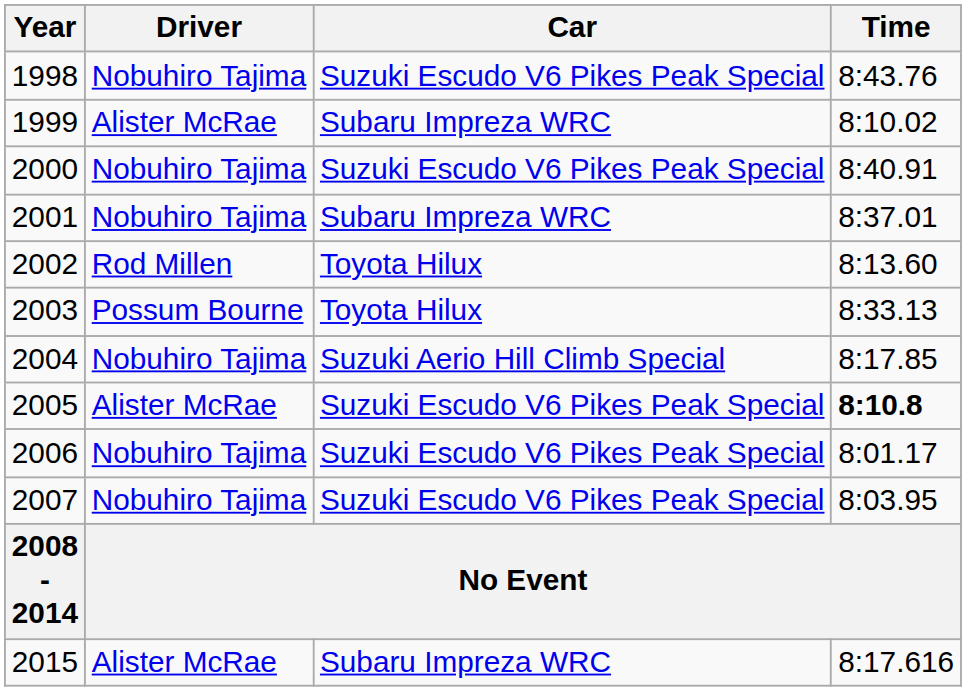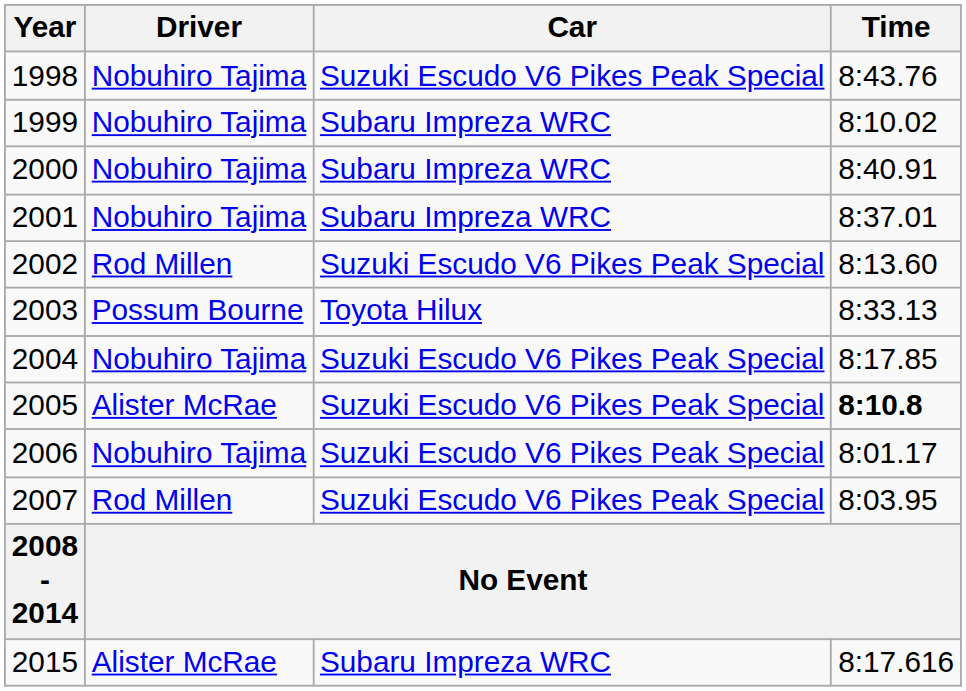 <table class="wikitable">
 <tr>
 <th>Year</th>
 <th>Driver</th>
 <th>Car</th>
 <th>Time</th>
 </tr>
 <tr>
 <td>1998</td>
 <td> <a href='#'>Nobuhiro Tajima</a></td>
 <td><a href='#'>Suzuki Escudo V6 Pikes Peak Special</a></td>
 <td>8:43.76</td>
 </tr>
 <tr>
 <td>1999</td>
-<td> <a href='#'>Alister McRae</a></td>
+<td> <a href='#'>Nobuhiro Tajima</a></td>
 <td><a href='#'>Subaru Impreza WRC</a></td>
 <td>8:10.02</td>
 </tr>
 <tr>
 <td>2000</td>
 <td> <a href='#'>Nobuhiro Tajima</a></td>
-<td><a href='#'>Suzuki Escudo V6 Pikes Peak Special</a></td>
+<td><a href='#'>Subaru Impreza WRC</a></td>
 <td>8:40.91</td>
 </tr>
 <tr>
 <td>2001</td>
 <td> <a href='#'>Nobuhiro Tajima</a></td>
 <td><a href='#'>Subaru Impreza WRC</a></td>
 <td>8:37.01</td>
 </tr>
 <tr>
 <td>2002</td>
 <td> <a href='#'>Rod Millen</a></td>
-<td><a href='#'>Toyota Hilux</a></td>
+<td><a href='#'>Suzuki Escudo V6 Pikes Peak Special</a></td>
 <td>8:13.60</td>
 </tr>
 <tr>
 <td>2003</td>
 <td> <a href='#'>Possum Bourne</a></td>
 <td><a href='#'>Toyota Hilux</a></td>
 <td>8:33.13</td>
 </tr>
 <tr>
 <td>2004</td>
 <td> <a href='#'>Nobuhiro Tajima</a></td>
-<td><a href='#'>Suzuki Aerio Hill Climb Special</a></td>
+<td><a href='#'>Suzuki Escudo V6 Pikes Peak Special</a></td>
 <td>8:17.85</td>
 </tr>
 <tr>
 <td>2005</td>
 <td> <a href='#'>Alister McRae</a></td>
 <td><a href='#'>Suzuki Escudo V6 Pikes Peak Special</a></td>
 <td><strong>8:10.8</strong></td>
 </tr>
 <tr>
 <td>2006</td>
 <td> <a href='#'>Nobuhiro Tajima</a></td>
 <td><a href='#'>Suzuki Escudo V6 Pikes Peak Special</a></td>
 <td>8:01.17</td>
 </tr>
 <tr>
 <td>2007</td>
-<td> <a href='#'>Nobuhiro Tajima</a></td>
+<td> <a href='#'>Rod Millen</a></td>
 <td><a href='#'>Suzuki Escudo V6 Pikes Peak Special</a></td>
 <td>8:03.95</td>
 </tr>
 <tr>
 <th>2008<br>-<br>2014</th>
 <th colspan=3>No Event</th>
 </tr>
 <tr>
 <td>2015</td>
 <td> <a href='#'>Alister McRae</a></td>
 <td><a href='#'>Subaru Impreza WRC</a></td>
 <td>8:17.616</td>
 </tr>
 </table>
